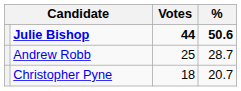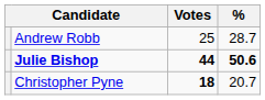 <table class="wikitable">
 <tr style="background:#e9e9e9;">
 <th colspan="2" style="width: 170px">Candidate</th>
 <th style="width: 50px">Votes</th>
 <th style="width: 40px">%</th>
+</tr>
+<tr>
+<th></th>
+<td style="width: 170px"><a href='#'>Andrew Robb</a></td>
+<td style="text-align:right;">25</td>
+<td style="text-align:right;">28.7</td>
 </tr>
 <tr>
 <th></th>
 <td style="width: 170px"><strong><a href='#'>Julie Bishop</a></strong></td>
 <td style="text-align:right;"><strong>44</strong></td>
 <td style="text-align:right;"><strong>50.6</strong></td>
 </tr>
 <tr>
 <th></th>
-<td style="width: 170px"><a href='#'>Andrew Robb</a></td>
-<td style="text-align:right;">25</td>
-<td style="text-align:right;">28.7</td>
-</tr>
-<tr>
-<th></th>
 <td style="width: 170px"><a href='#'>Christopher Pyne</a></td>
-<td style="text-align:right;">18</td>
+<td style="text-align:right;"><strong>18</strong></td>
 <td style="text-align:right;">20.7</td>
 </tr>
 </table>
